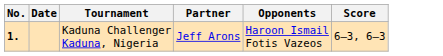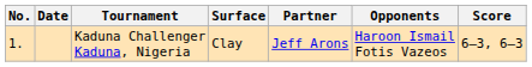 <table class="sortable wikitable">
 <tr>
 <th>No.</th>
 <th>Date</th>
 <th>Tournament</th>
+<th>Surface</th>
 <th>Partner</th>
 <th>Opponents</th>
 <th class="unsortable">Score</th>
 </tr>
 <tr style="background:moccasin;">
-<td><strong>1.</strong></td>
+<td>1.</td>
 <td></td>
 <td>Kaduna Challenger<br><a href='#'>Kaduna</a>, Nigeria</td>
+<td>Clay</td>
 <td> <a href='#'>Jeff Arons</a></td>
 <td> <a href='#'>Haroon Ismail</a> <br>  Fotis Vazeos</td>
 <td>6–3, 6–3</td>
 </tr>
 </table>
